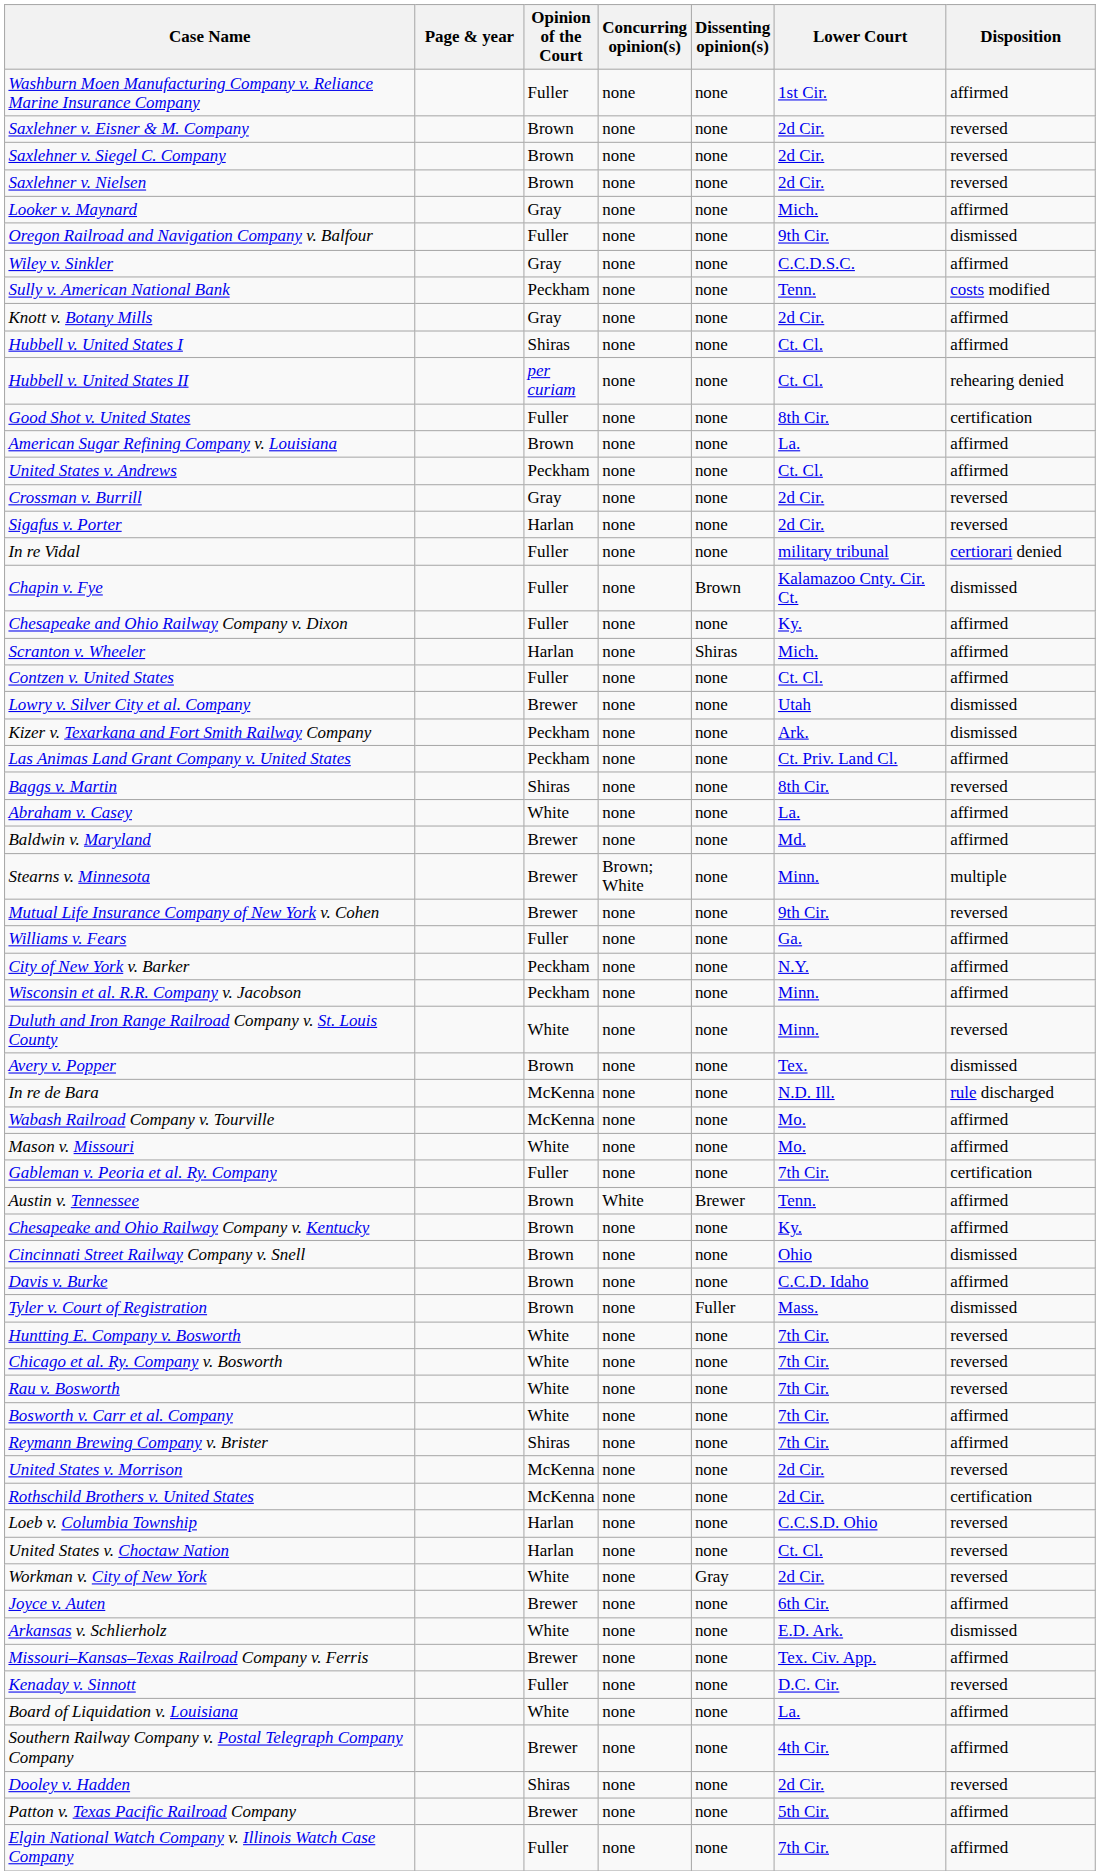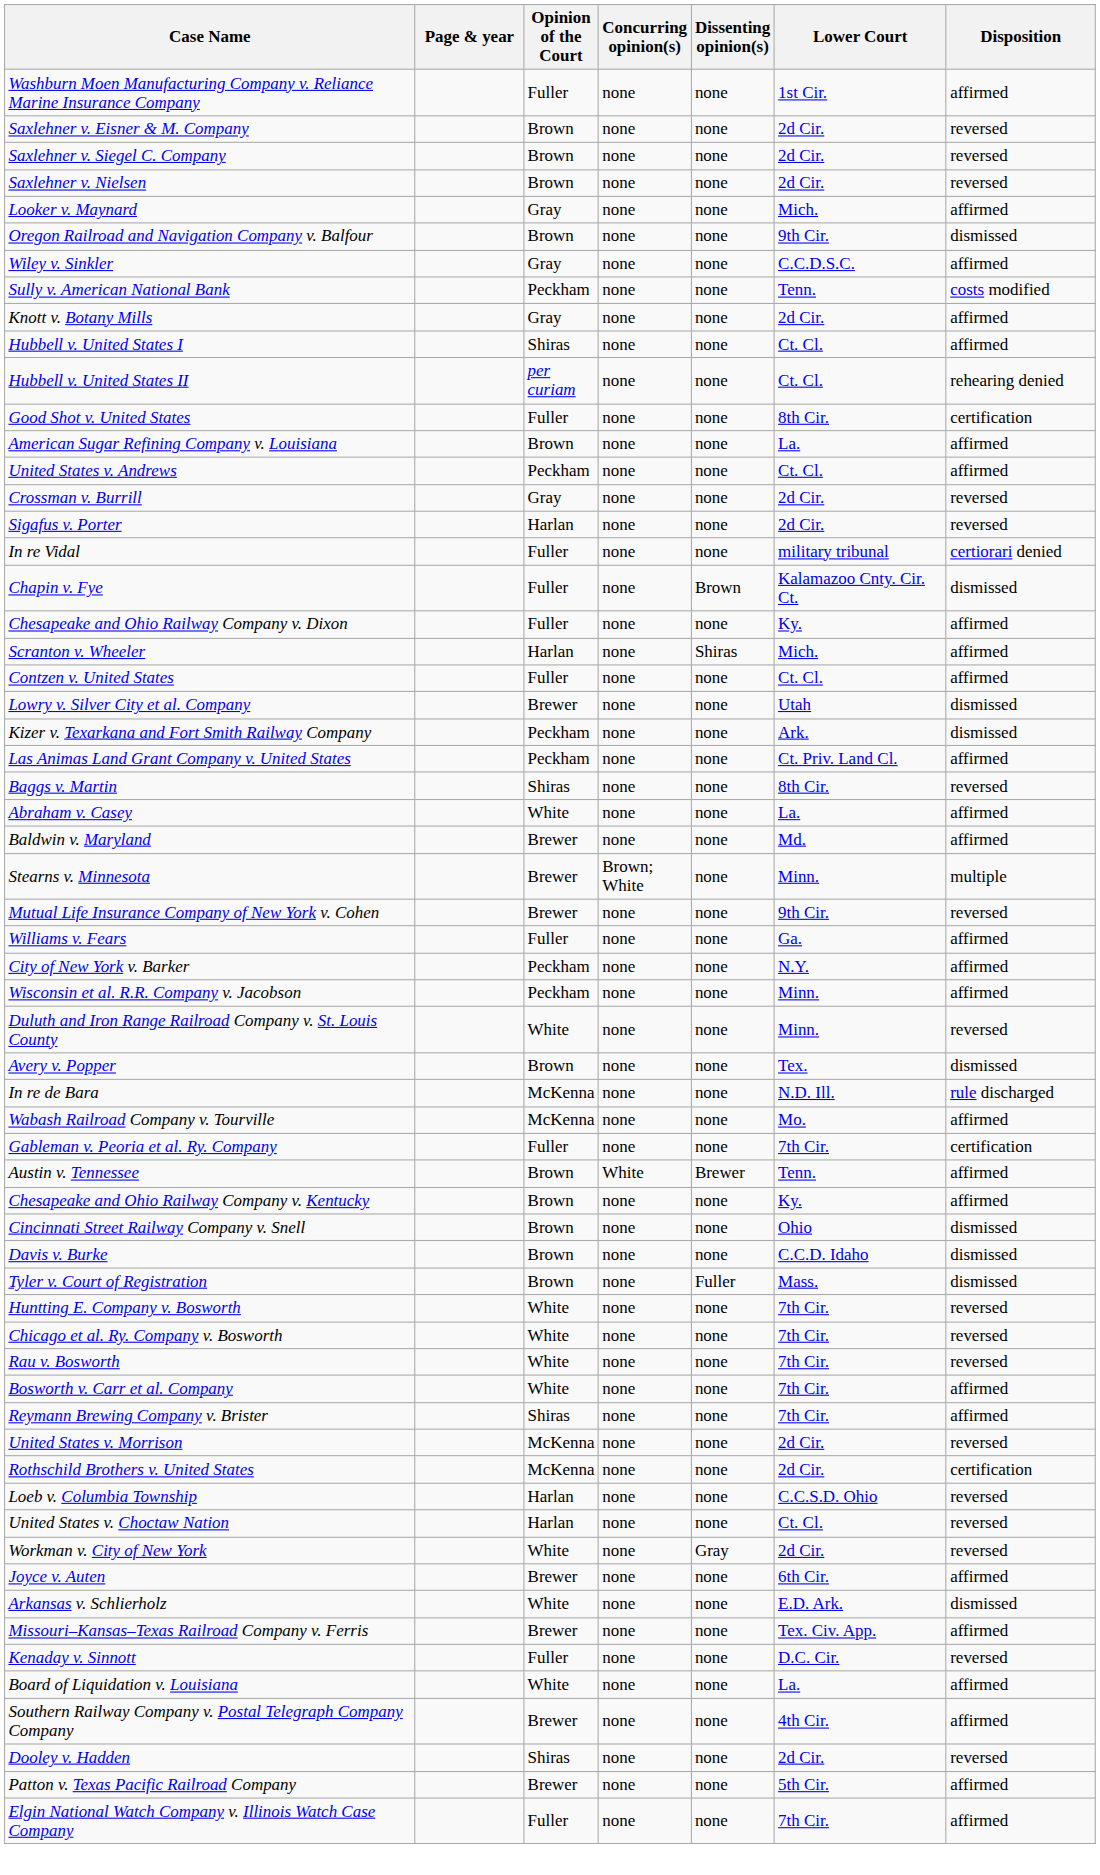 <table class="wikitable sortable">
 <tr>
 <th scope="col" style="width: 380px;">Case Name</th>
 <th scope="col" style="width: 95px;">Page & year</th>
 <th scope="col" style="width: 10px;">Opinion of the Court</th>
 <th scope="col" style="width: 10px;">Concurring opinion(s)</th>
 <th scope="col" style="width: 10px;">Dissenting opinion(s)</th>
 <th scope="col" style="width: 155px;">Lower Court</th>
 <th scope="col" style="width: 133px;">Disposition</th>
 </tr>
 <tr>
 <td><em><a href='#'>Washburn Moen Manufacturing Company v. Reliance Marine Insurance Company</a></em></td>
 <td align="right"></td>
 <td>Fuller</td>
 <td>none</td>
 <td>none</td>
 <td><a href='#'>1st Cir.</a></td>
 <td>affirmed</td>
 </tr>
 <tr>
 <td><em><a href='#'>Saxlehner v. Eisner & M. Company</a></em></td>
 <td align="right"></td>
 <td>Brown</td>
 <td>none</td>
 <td>none</td>
 <td><a href='#'>2d Cir.</a></td>
 <td>reversed</td>
 </tr>
 <tr>
 <td><em><a href='#'>Saxlehner v. Siegel C. Company</a></em></td>
 <td align="right"></td>
 <td>Brown</td>
 <td>none</td>
 <td>none</td>
 <td><a href='#'>2d Cir.</a></td>
 <td>reversed</td>
 </tr>
 <tr>
 <td><em><a href='#'>Saxlehner v. Nielsen</a></em></td>
 <td align="right"></td>
 <td>Brown</td>
 <td>none</td>
 <td>none</td>
 <td><a href='#'>2d Cir.</a></td>
 <td>reversed</td>
 </tr>
 <tr>
 <td><em><a href='#'>Looker v. Maynard</a></em></td>
 <td align="right"></td>
 <td>Gray</td>
 <td>none</td>
 <td>none</td>
 <td><a href='#'>Mich.</a></td>
 <td>affirmed</td>
 </tr>
 <tr>
 <td><em><a href='#'>Oregon Railroad and Navigation Company</a> v. Balfour</em></td>
 <td align="right"></td>
-<td>Fuller</td>
+<td>Brown</td>
 <td>none</td>
 <td>none</td>
 <td><a href='#'>9th Cir.</a></td>
 <td>dismissed</td>
 </tr>
 <tr>
 <td><em><a href='#'>Wiley v. Sinkler</a></em></td>
 <td align="right"></td>
 <td>Gray</td>
 <td>none</td>
 <td>none</td>
 <td><a href='#'>C.C.D.S.C.</a></td>
 <td>affirmed</td>
 </tr>
 <tr>
 <td><em><a href='#'>Sully v. American National Bank</a></em></td>
 <td align="right"></td>
 <td>Peckham</td>
 <td>none</td>
 <td>none</td>
 <td><a href='#'>Tenn.</a></td>
 <td><a href='#'>costs</a> modified</td>
 </tr>
 <tr>
 <td><em>Knott v. <a href='#'>Botany Mills</a></em></td>
 <td align="right"></td>
 <td>Gray</td>
 <td>none</td>
 <td>none</td>
 <td><a href='#'>2d Cir.</a></td>
 <td>affirmed</td>
 </tr>
 <tr>
 <td><em><a href='#'>Hubbell v. United States I</a></em></td>
 <td align="right"></td>
 <td>Shiras</td>
 <td>none</td>
 <td>none</td>
 <td><a href='#'>Ct. Cl.</a></td>
 <td>affirmed</td>
 </tr>
 <tr>
 <td><em><a href='#'>Hubbell v. United States II</a></em></td>
 <td align="right"></td>
 <td><em><a href='#'>per curiam</a></em></td>
 <td>none</td>
 <td>none</td>
 <td><a href='#'>Ct. Cl.</a></td>
 <td>rehearing denied</td>
 </tr>
 <tr>
 <td><em><a href='#'>Good Shot v. United States</a></em></td>
 <td align="right"></td>
 <td>Fuller</td>
 <td>none</td>
 <td>none</td>
 <td><a href='#'>8th Cir.</a></td>
 <td>certification</td>
 </tr>
 <tr>
 <td><em><a href='#'>American Sugar Refining Company</a> v. <a href='#'>Louisiana</a></em></td>
 <td align="right"></td>
 <td>Brown</td>
 <td>none</td>
 <td>none</td>
 <td><a href='#'>La.</a></td>
 <td>affirmed</td>
 </tr>
 <tr>
 <td><em><a href='#'>United States v. Andrews</a></em></td>
 <td align="right"></td>
 <td>Peckham</td>
 <td>none</td>
 <td>none</td>
 <td><a href='#'>Ct. Cl.</a></td>
 <td>affirmed</td>
 </tr>
 <tr>
 <td><em><a href='#'>Crossman v. Burrill</a></em></td>
 <td align="right"></td>
 <td>Gray</td>
 <td>none</td>
 <td>none</td>
 <td><a href='#'>2d Cir.</a></td>
 <td>reversed</td>
 </tr>
 <tr>
 <td><em><a href='#'>Sigafus v. Porter</a></em></td>
 <td align="right"></td>
 <td>Harlan</td>
 <td>none</td>
 <td>none</td>
 <td><a href='#'>2d Cir.</a></td>
 <td>reversed</td>
 </tr>
 <tr>
 <td><em>In re Vidal</em></td>
 <td align="right"></td>
 <td>Fuller</td>
 <td>none</td>
 <td>none</td>
 <td><a href='#'>military tribunal</a></td>
 <td><a href='#'>certiorari</a> denied</td>
 </tr>
 <tr>
 <td><em><a href='#'>Chapin v. Fye</a></em></td>
 <td align="right"></td>
 <td>Fuller</td>
 <td>none</td>
 <td>Brown</td>
 <td><a href='#'>Kalamazoo Cnty. Cir. Ct.</a></td>
 <td>dismissed</td>
 </tr>
 <tr>
 <td><em><a href='#'>Chesapeake and Ohio Railway</a> Company v. Dixon</em></td>
 <td align="right"></td>
 <td>Fuller</td>
 <td>none</td>
 <td>none</td>
 <td><a href='#'>Ky.</a></td>
 <td>affirmed</td>
 </tr>
 <tr>
 <td><em><a href='#'>Scranton v. Wheeler</a></em></td>
 <td align="right"></td>
 <td>Harlan</td>
 <td>none</td>
 <td>Shiras</td>
 <td><a href='#'>Mich.</a></td>
 <td>affirmed</td>
 </tr>
 <tr>
 <td><em><a href='#'>Contzen v. United States</a></em></td>
 <td align="right"></td>
 <td>Fuller</td>
 <td>none</td>
 <td>none</td>
 <td><a href='#'>Ct. Cl.</a></td>
 <td>affirmed</td>
 </tr>
 <tr>
 <td><em><a href='#'>Lowry v. Silver City et al. Company</a></em></td>
 <td align="right"></td>
 <td>Brewer</td>
 <td>none</td>
 <td>none</td>
 <td><a href='#'>Utah</a></td>
 <td>dismissed</td>
 </tr>
 <tr>
 <td><em>Kizer v. <a href='#'>Texarkana and Fort Smith Railway</a> Company</em></td>
 <td align="right"></td>
 <td>Peckham</td>
 <td>none</td>
 <td>none</td>
 <td><a href='#'>Ark.</a></td>
 <td>dismissed</td>
 </tr>
 <tr>
 <td><em><a href='#'>Las Animas Land Grant Company v. United States</a></em></td>
 <td align="right"></td>
 <td>Peckham</td>
 <td>none</td>
 <td>none</td>
 <td><a href='#'>Ct. Priv. Land Cl.</a></td>
 <td>affirmed</td>
 </tr>
 <tr>
 <td><em><a href='#'>Baggs v. Martin</a></em></td>
 <td align="right"></td>
 <td>Shiras</td>
 <td>none</td>
 <td>none</td>
 <td><a href='#'>8th Cir.</a></td>
 <td>reversed</td>
 </tr>
 <tr>
 <td><em><a href='#'>Abraham v. Casey</a></em></td>
 <td align="right"></td>
 <td>White</td>
 <td>none</td>
 <td>none</td>
 <td><a href='#'>La.</a></td>
 <td>affirmed</td>
 </tr>
 <tr>
 <td><em>Baldwin v. <a href='#'>Maryland</a></em></td>
 <td align="right"></td>
 <td>Brewer</td>
 <td>none</td>
 <td>none</td>
 <td><a href='#'>Md.</a></td>
 <td>affirmed</td>
 </tr>
 <tr>
 <td><em>Stearns v. <a href='#'>Minnesota</a></em></td>
 <td align="right"></td>
 <td>Brewer</td>
 <td>Brown; White</td>
 <td>none</td>
 <td><a href='#'>Minn.</a></td>
 <td>multiple</td>
 </tr>
 <tr>
 <td><em><a href='#'>Mutual Life Insurance Company of New York</a> v. Cohen</em></td>
 <td align="right"></td>
 <td>Brewer</td>
 <td>none</td>
 <td>none</td>
 <td><a href='#'>9th Cir.</a></td>
 <td>reversed</td>
 </tr>
 <tr>
 <td><em><a href='#'>Williams v. Fears</a></em></td>
 <td align="right"></td>
 <td>Fuller</td>
 <td>none</td>
 <td>none</td>
 <td><a href='#'>Ga.</a></td>
 <td>affirmed</td>
 </tr>
 <tr>
 <td><em><a href='#'>City of New York</a> v. Barker</em></td>
 <td align="right"></td>
 <td>Peckham</td>
 <td>none</td>
 <td>none</td>
 <td><a href='#'>N.Y.</a></td>
 <td>affirmed</td>
 </tr>
 <tr>
 <td><em><a href='#'>Wisconsin et al. R.R. Company</a> v. Jacobson</em></td>
 <td align="right"></td>
 <td>Peckham</td>
 <td>none</td>
 <td>none</td>
 <td><a href='#'>Minn.</a></td>
 <td>affirmed</td>
 </tr>
 <tr>
 <td><em><a href='#'>Duluth and Iron Range Railroad</a> Company v. <a href='#'>St. Louis County</a></em></td>
 <td align="right"></td>
 <td>White</td>
 <td>none</td>
 <td>none</td>
 <td><a href='#'>Minn.</a></td>
 <td>reversed</td>
 </tr>
 <tr>
 <td><em><a href='#'>Avery v. Popper</a></em></td>
 <td align="right"></td>
 <td>Brown</td>
 <td>none</td>
 <td>none</td>
 <td><a href='#'>Tex.</a></td>
 <td>dismissed</td>
 </tr>
 <tr>
 <td><em>In re de Bara</em></td>
 <td align="right"></td>
 <td>McKenna</td>
 <td>none</td>
 <td>none</td>
 <td><a href='#'>N.D. Ill.</a></td>
 <td><a href='#'>rule</a> discharged</td>
 </tr>
 <tr>
 <td><em><a href='#'>Wabash Railroad</a> Company v. Tourville</em></td>
 <td align="right"></td>
 <td>McKenna</td>
 <td>none</td>
 <td>none</td>
 <td><a href='#'>Mo.</a></td>
 <td>affirmed</td>
 </tr>
 <tr>
-<td><em>Mason v. <a href='#'>Missouri</a></em></td>
-<td align="right"></td>
-<td>White</td>
-<td>none</td>
-<td>none</td>
-<td><a href='#'>Mo.</a></td>
-<td>affirmed</td>
-</tr>
-<tr>
 <td><em><a href='#'>Gableman v. Peoria et al. Ry. Company </a></em></td>
 <td align="right"></td>
 <td>Fuller</td>
 <td>none</td>
 <td>none</td>
 <td><a href='#'>7th Cir.</a></td>
 <td>certification</td>
 </tr>
 <tr>
 <td><em>Austin v. <a href='#'>Tennessee</a></em></td>
 <td align="right"></td>
 <td>Brown</td>
 <td>White</td>
 <td>Brewer</td>
 <td><a href='#'>Tenn.</a></td>
 <td>affirmed</td>
 </tr>
 <tr>
 <td><em><a href='#'>Chesapeake and Ohio Railway</a> Company v. <a href='#'>Kentucky</a></em></td>
 <td align="right"></td>
 <td>Brown</td>
 <td>none</td>
 <td>none</td>
 <td><a href='#'>Ky.</a></td>
 <td>affirmed</td>
 </tr>
 <tr>
 <td><em><a href='#'>Cincinnati Street Railway</a> Company v. Snell</em></td>
 <td align="right"></td>
 <td>Brown</td>
 <td>none</td>
 <td>none</td>
 <td><a href='#'>Ohio</a></td>
 <td>dismissed</td>
 </tr>
 <tr>
 <td><em><a href='#'>Davis v. Burke</a></em></td>
 <td align="right"></td>
 <td>Brown</td>
 <td>none</td>
 <td>none</td>
 <td><a href='#'>C.C.D. Idaho</a></td>
-<td>affirmed</td>
+<td>dismissed</td>
 </tr>
 <tr>
 <td><em><a href='#'>Tyler v. Court of Registration</a></em></td>
 <td align="right"></td>
 <td>Brown</td>
 <td>none</td>
 <td>Fuller</td>
 <td><a href='#'>Mass.</a></td>
 <td>dismissed</td>
 </tr>
 <tr>
 <td><em><a href='#'>Huntting E. Company v. Bosworth</a></em></td>
 <td align="right"></td>
 <td>White</td>
 <td>none</td>
 <td>none</td>
 <td><a href='#'>7th Cir.</a></td>
 <td>reversed</td>
 </tr>
 <tr>
 <td><em><a href='#'>Chicago et al. Ry. Company</a> v. Bosworth</em></td>
 <td align="right"></td>
 <td>White</td>
 <td>none</td>
 <td>none</td>
 <td><a href='#'>7th Cir.</a></td>
 <td>reversed</td>
 </tr>
 <tr>
 <td><em><a href='#'>Rau v. Bosworth</a></em></td>
 <td align="right"></td>
 <td>White</td>
 <td>none</td>
 <td>none</td>
 <td><a href='#'>7th Cir.</a></td>
 <td>reversed</td>
 </tr>
 <tr>
 <td><em><a href='#'>Bosworth v. Carr et al. Company</a></em></td>
 <td align="right"></td>
 <td>White</td>
 <td>none</td>
 <td>none</td>
 <td><a href='#'>7th Cir.</a></td>
 <td>affirmed</td>
 </tr>
 <tr>
 <td><em><a href='#'>Reymann Brewing Company</a> v. Brister</em></td>
 <td align="right"></td>
 <td>Shiras</td>
 <td>none</td>
 <td>none</td>
 <td><a href='#'>7th Cir.</a></td>
 <td>affirmed</td>
 </tr>
 <tr>
 <td><em><a href='#'>United States v. Morrison</a></em></td>
 <td align="right"></td>
 <td>McKenna</td>
 <td>none</td>
 <td>none</td>
 <td><a href='#'>2d Cir.</a></td>
 <td>reversed</td>
 </tr>
 <tr>
 <td><em><a href='#'>Rothschild Brothers v. United States</a></em></td>
 <td align="right"></td>
 <td>McKenna</td>
 <td>none</td>
 <td>none</td>
 <td><a href='#'>2d Cir.</a></td>
 <td>certification</td>
 </tr>
 <tr>
 <td><em>Loeb v. <a href='#'>Columbia Township</a></em></td>
 <td align="right"></td>
 <td>Harlan</td>
 <td>none</td>
 <td>none</td>
 <td><a href='#'>C.C.S.D. Ohio</a></td>
 <td>reversed</td>
 </tr>
 <tr>
 <td><em>United States v. <a href='#'>Choctaw Nation</a></em></td>
 <td align="right"></td>
 <td>Harlan</td>
 <td>none</td>
 <td>none</td>
 <td><a href='#'>Ct. Cl.</a></td>
 <td>reversed</td>
 </tr>
 <tr>
 <td><em>Workman v. <a href='#'>City of New York</a></em></td>
 <td align="right"></td>
 <td>White</td>
 <td>none</td>
 <td>Gray</td>
 <td><a href='#'>2d Cir.</a></td>
 <td>reversed</td>
 </tr>
 <tr>
 <td><em><a href='#'>Joyce v. Auten</a></em></td>
 <td align="right"></td>
 <td>Brewer</td>
 <td>none</td>
 <td>none</td>
 <td><a href='#'>6th Cir.</a></td>
 <td>affirmed</td>
 </tr>
 <tr>
 <td><em><a href='#'>Arkansas</a> v. Schlierholz</em></td>
 <td align="right"></td>
 <td>White</td>
 <td>none</td>
 <td>none</td>
 <td><a href='#'>E.D. Ark.</a></td>
 <td>dismissed</td>
 </tr>
 <tr>
 <td><em><a href='#'>Missouri–Kansas–Texas Railroad</a> Company v. Ferris</em></td>
 <td align="right"></td>
 <td>Brewer</td>
 <td>none</td>
 <td>none</td>
 <td><a href='#'>Tex. Civ. App.</a></td>
 <td>affirmed</td>
 </tr>
 <tr>
 <td><em><a href='#'>Kenaday v. Sinnott</a></em></td>
 <td align="right"></td>
 <td>Fuller</td>
 <td>none</td>
 <td>none</td>
 <td><a href='#'>D.C. Cir.</a></td>
 <td>reversed</td>
 </tr>
 <tr>
 <td><em>Board of Liquidation v. <a href='#'>Louisiana</a></em></td>
 <td align="right"></td>
 <td>White</td>
 <td>none</td>
 <td>none</td>
 <td><a href='#'>La.</a></td>
 <td>affirmed</td>
 </tr>
 <tr>
 <td><em>Southern Railway Company v. <a href='#'>Postal Telegraph Company</a> Company</em></td>
 <td align="right"></td>
 <td>Brewer</td>
 <td>none</td>
 <td>none</td>
 <td><a href='#'>4th Cir.</a></td>
 <td>affirmed</td>
 </tr>
 <tr>
 <td><em><a href='#'>Dooley v. Hadden</a></em></td>
 <td align="right"></td>
 <td>Shiras</td>
 <td>none</td>
 <td>none</td>
 <td><a href='#'>2d Cir.</a></td>
 <td>reversed</td>
 </tr>
 <tr>
 <td><em>Patton v. <a href='#'>Texas Pacific Railroad</a> Company</em></td>
 <td align="right"></td>
 <td>Brewer</td>
 <td>none</td>
 <td>none</td>
 <td><a href='#'>5th Cir.</a></td>
 <td>affirmed</td>
 </tr>
 <tr>
 <td><em><a href='#'>Elgin National Watch Company</a> v. <a href='#'>Illinois Watch Case Company</a></em></td>
 <td align="right"></td>
 <td>Fuller</td>
 <td>none</td>
 <td>none</td>
 <td><a href='#'>7th Cir.</a></td>
 <td>affirmed</td>
 </tr>
 <tr>
 </tr>
 </table>
